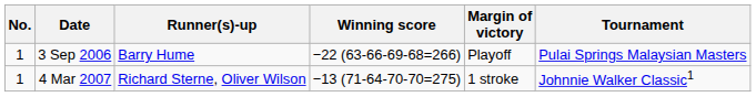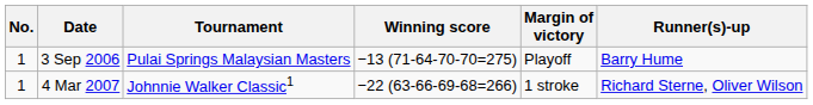 <table class="wikitable" style="font-size:95%;">
 <tr>
 <th>No.</th>
 <th>Date</th>
-<th>Runner(s)-up</th>
+<th>Tournament</th>
 <th>Winning score</th>
 <th>Margin of<br>victory</th>
-<th>Tournament</th>
+<th>Runner(s)-up</th>
 </tr>
 <tr>
 <td align=center>1</td>
 <td align=right>3 Sep <a href='#'>2006</a></td>
+<td><a href='#'>Pulai Springs Malaysian Masters</a></td>
+<td>−13 (71-64-70-70=275)</td>
+<td>Playoff</td>
 <td> <a href='#'>Barry Hume</a></td>
-<td>−22 (63-66-69-68=266)</td>
-<td>Playoff</td>
-<td><a href='#'>Pulai Springs Malaysian Masters</a></td>
 </tr>
 <tr>
 <td align=center>1</td>
 <td align=right>4 Mar <a href='#'>2007</a></td>
+<td><a href='#'>Johnnie Walker Classic</a><sup>1</sup></td>
+<td>−22 (63-66-69-68=266)</td>
+<td>1 stroke</td>
 <td> <a href='#'>Richard Sterne</a>,  <a href='#'>Oliver Wilson</a></td>
-<td>−13 (71-64-70-70=275)</td>
-<td>1 stroke</td>
-<td><a href='#'>Johnnie Walker Classic</a><sup>1</sup></td>
 </tr>
 </table>
